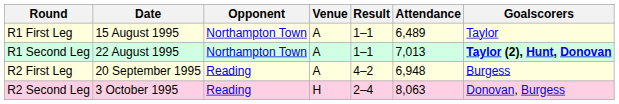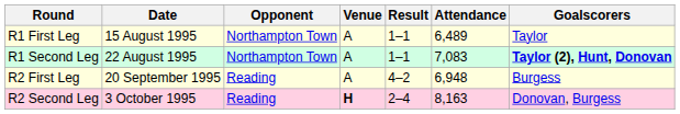 <table class="wikitable">
 <tr>
 <th>Round</th>
 <th>Date</th>
 <th>Opponent</th>
 <th>Venue</th>
 <th>Result</th>
 <th>Attendance</th>
 <th>Goalscorers</th>
 </tr>
 <tr style="background:#ffd;">
 <td>R1 First Leg</td>
 <td>15 August 1995</td>
 <td><a href='#'>Northampton Town</a></td>
 <td>A</td>
 <td>1–1</td>
 <td>6,489</td>
 <td><a href='#'>Taylor</a></td>
 </tr>
 <tr style="background:#d0ffe3;">
 <td>R1 Second Leg</td>
 <td>22 August 1995</td>
 <td><a href='#'>Northampton Town</a></td>
 <td>A</td>
 <td>1–1</td>
-<td>7,013</td>
+<td>7,083</td>
 <td><strong><a href='#'>Taylor</a> (2), <a href='#'>Hunt</a>, <a href='#'>Donovan</a></strong></td>
 </tr>
 <tr style="background:#ffd;">
 <td>R2 First Leg</td>
 <td>20 September 1995</td>
 <td><a href='#'>Reading</a></td>
 <td>A</td>
 <td>4–2</td>
 <td>6,948</td>
 <td><a href='#'>Burgess</a></td>
 </tr>
 <tr style="background:#ffd0e3;">
 <td>R2 Second Leg</td>
 <td>3 October 1995</td>
 <td><a href='#'>Reading</a></td>
-<td>H</td>
+<td><strong>H</strong></td>
 <td>2–4</td>
-<td>8,063</td>
+<td>8,163</td>
 <td><a href='#'>Donovan</a>, <a href='#'>Burgess</a></td>
 </tr>
 </table>
